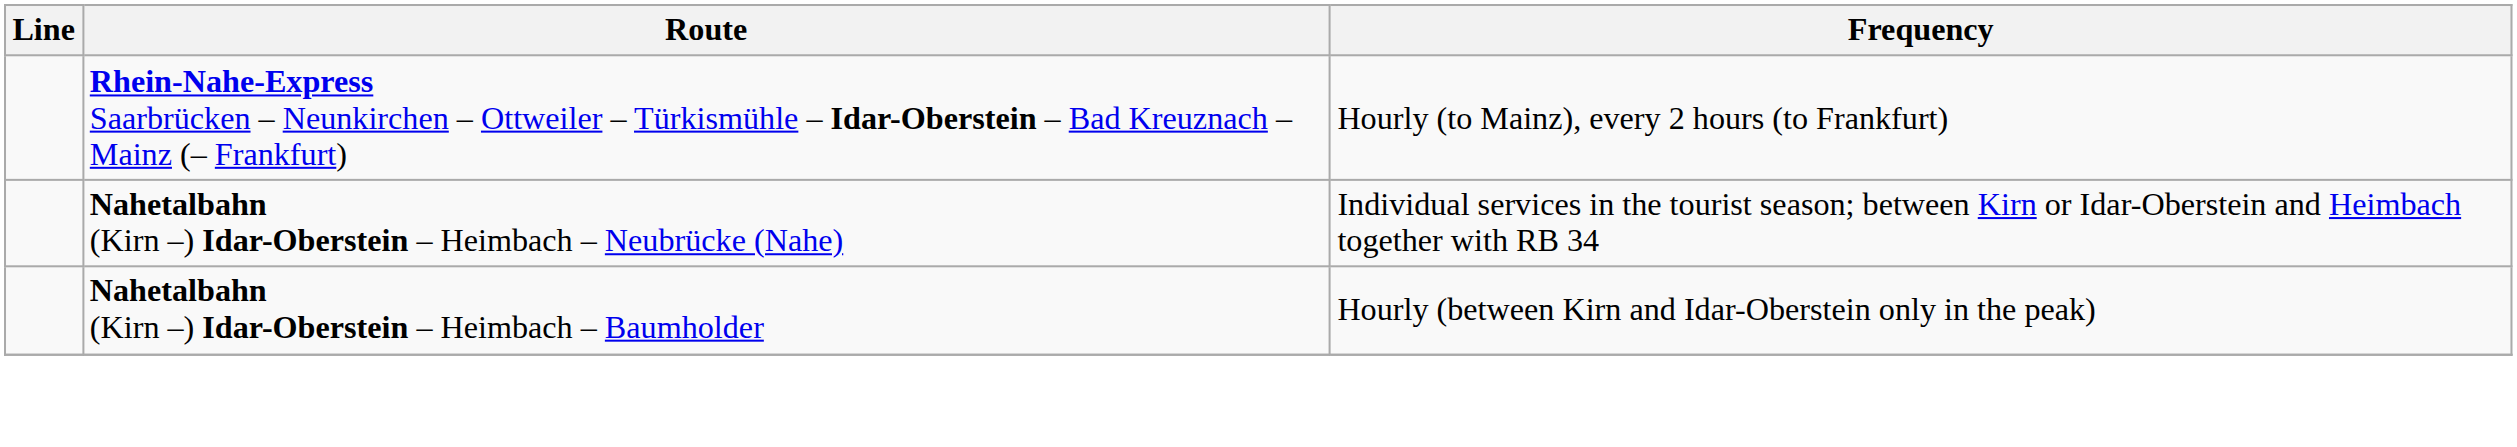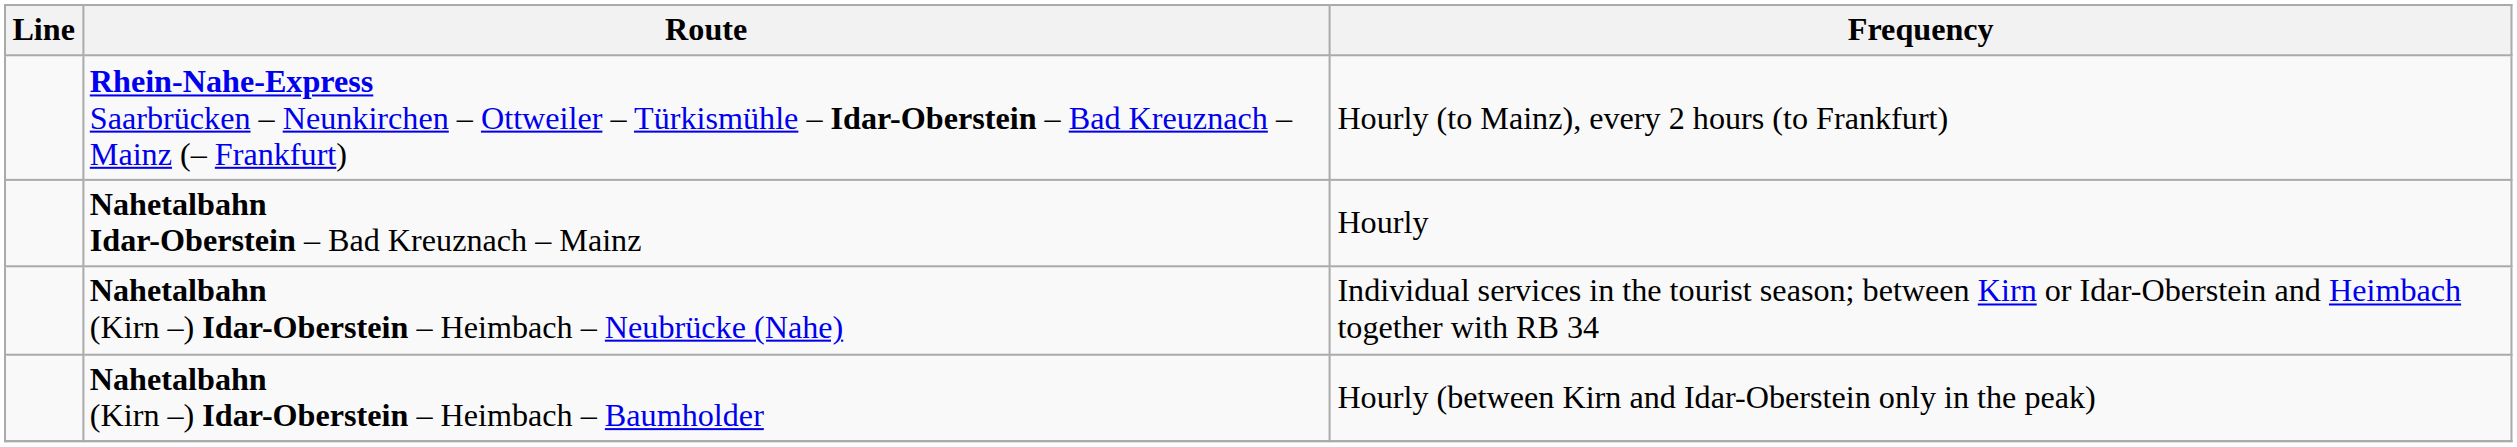 <table class="wikitable">
 <tr>
 <th>Line</th>
 <th>Route</th>
 <th>Frequency</th>
 </tr>
 <tr>
 <td></td>
 <td><strong><a href='#'>Rhein-Nahe-Express</a></strong><br><a href='#'>Saarbrücken</a> – <a href='#'>Neunkirchen</a> – <a href='#'>Ottweiler</a> – <a href='#'>Türkismühle</a> – <strong>Idar-Oberstein</strong> – <a href='#'>Bad Kreuznach</a> – <a href='#'>Mainz</a> (– <a href='#'>Frankfurt</a>)</td>
 <td>Hourly (to Mainz), every 2 hours (to Frankfurt)</td>
+</tr>
+<tr>
+<td></td>
+<td><strong>Nahetalbahn</strong><br><strong>Idar-Oberstein</strong> – Bad Kreuznach – Mainz</td>
+<td>Hourly</td>
 </tr>
 <tr>
 <td></td>
 <td><strong>Nahetalbahn</strong><br>(Kirn –) <strong>Idar-Oberstein</strong> – Heimbach – <a href='#'>Neubrücke (Nahe)</a></td>
 <td>Individual services in the tourist season; between <a href='#'>Kirn</a> or Idar-Oberstein and <a href='#'>Heimbach</a> together with RB 34</td>
 </tr>
 <tr>
 <td></td>
 <td><strong>Nahetalbahn</strong><br>(Kirn –) <strong>Idar-Oberstein</strong> – Heimbach – <a href='#'>Baumholder</a></td>
 <td>Hourly (between Kirn and Idar-Oberstein only in the peak)</td>
 </tr>
 <tr>
 </tr>
 </table>
